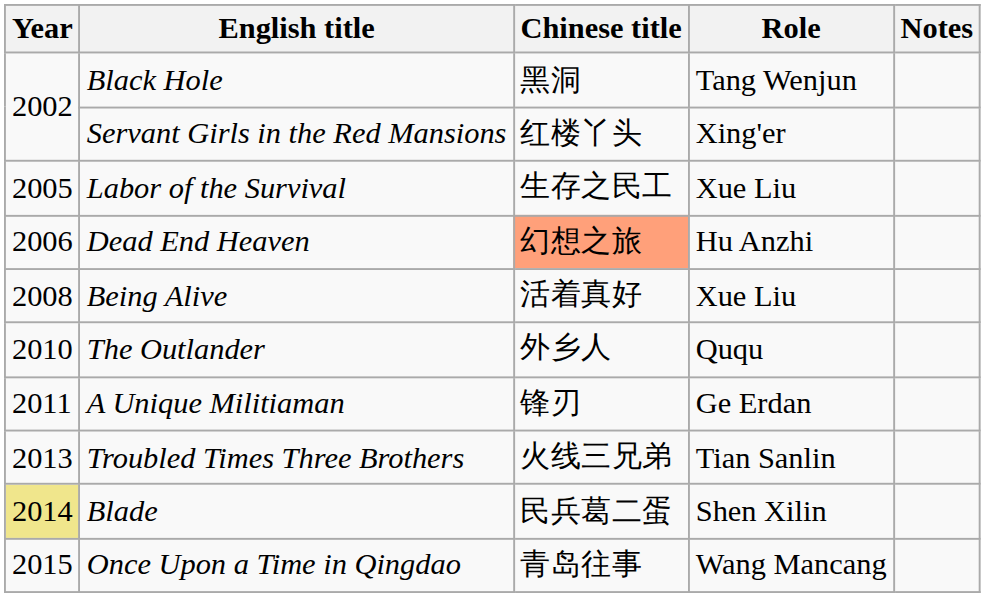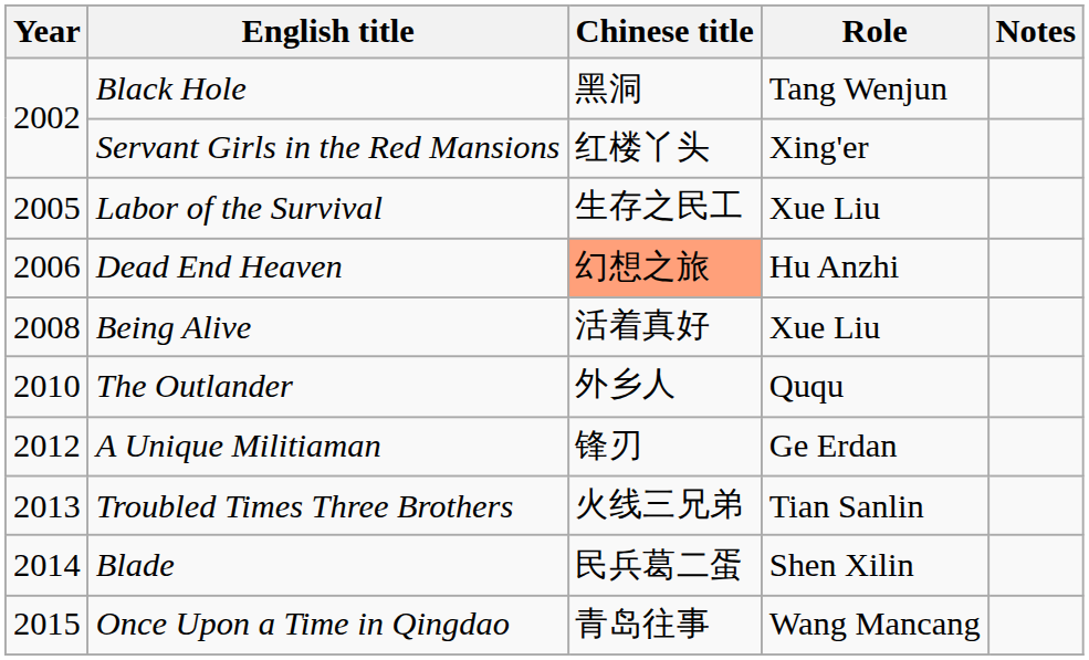 <table class="wikitable sortable">
 <tr>
 <th>Year</th>
 <th>English title</th>
 <th>Chinese title</th>
 <th>Role</th>
 <th class="unsortable">Notes</th>
 </tr>
 <tr>
 <td rowspan="2">2002</td>
 <td><em>Black Hole</em></td>
 <td>黑洞</td>
 <td>Tang Wenjun</td>
 <td></td>
 </tr>
 <tr>
 <td><em>Servant Girls in the Red Mansions</em></td>
 <td>红楼丫头</td>
 <td>Xing'er</td>
 <td></td>
 </tr>
 <tr>
 <td>2005</td>
 <td><em>Labor of the Survival</em></td>
 <td>生存之民工</td>
 <td>Xue Liu</td>
 <td></td>
 </tr>
 <tr>
 <td>2006</td>
 <td><em>Dead End Heaven</em></td>
 <td style="background: lightsalmon;">幻想之旅</td>
 <td>Hu Anzhi</td>
 <td></td>
 </tr>
 <tr>
 <td>2008</td>
 <td><em>Being Alive</em></td>
 <td>活着真好</td>
 <td>Xue Liu</td>
 <td></td>
 </tr>
 <tr>
 <td>2010</td>
 <td><em> The Outlander</em></td>
 <td>外乡人</td>
 <td>Ququ</td>
 <td></td>
 </tr>
 <tr>
-<td>2011</td>
+<td>2012</td>
 <td><em>A Unique Militiaman</em></td>
 <td>锋刃</td>
 <td>Ge Erdan</td>
 <td></td>
 </tr>
 <tr>
 <td>2013</td>
 <td><em>Troubled Times Three Brothers</em></td>
 <td>火线三兄弟</td>
 <td>Tian Sanlin</td>
 <td></td>
 </tr>
 <tr>
-<td style="background: khaki;">2014</td>
+<td>2014</td>
 <td><em>Blade</em></td>
 <td>民兵葛二蛋</td>
 <td>Shen Xilin</td>
 <td></td>
 </tr>
 <tr>
 <td>2015</td>
 <td><em>Once Upon a Time in Qingdao</em></td>
 <td>青岛往事</td>
 <td>Wang Mancang</td>
 <td></td>
 </tr>
 </table>
